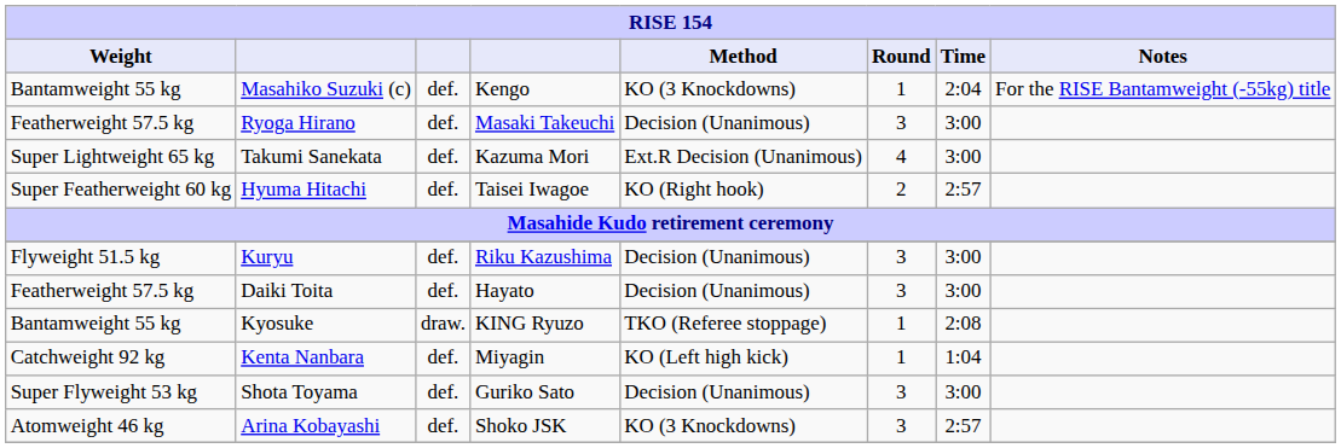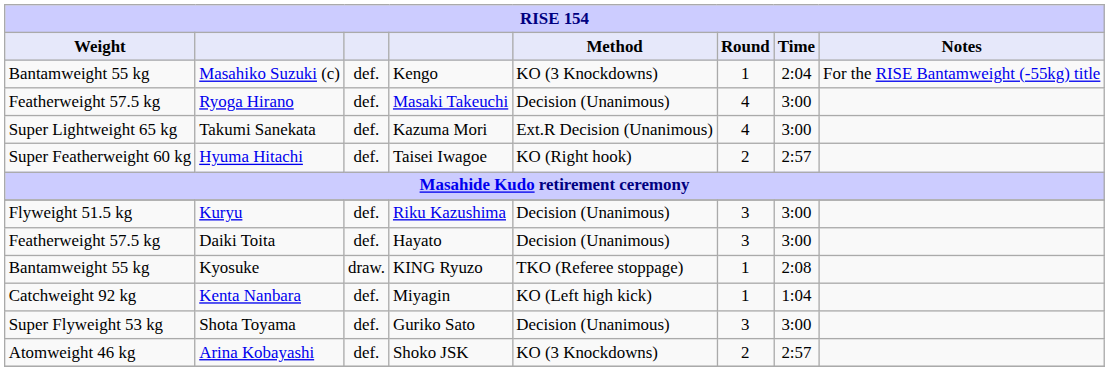 <table class="wikitable" style="font-size: 80%;">
 <tr>
 <th colspan="8" style="background-color: #ccf; color: #000080; text-align: center;"><strong>RISE 154</strong></th>
 </tr>
 <tr>
 <th colspan="1" style="background-color: #E6E8FA; color: #000000; text-align: center;">Weight</th>
 <th colspan="1" style="background-color: #E6E8FA; color: #000000; text-align: center;"></th>
 <th colspan="1" style="background-color: #E6E8FA; color: #000000; text-align: center;"></th>
 <th colspan="1" style="background-color: #E6E8FA; color: #000000; text-align: center;"></th>
 <th colspan="1" style="background-color: #E6E8FA; color: #000000; text-align: center;">Method</th>
 <th colspan="1" style="background-color: #E6E8FA; color: #000000; text-align: center;">Round</th>
 <th colspan="1" style="background-color: #E6E8FA; color: #000000; text-align: center;">Time</th>
 <th colspan="1" style="background-color: #E6E8FA; color: #000000; text-align: center;">Notes</th>
 </tr>
 <tr>
 <td>Bantamweight 55 kg</td>
 <td> <a href='#'>Masahiko Suzuki</a> (c)</td>
 <td align=center>def.</td>
 <td> Kengo</td>
 <td>KO (3 Knockdowns)</td>
 <td align=center>1</td>
 <td align=center>2:04</td>
 <td>For the <a href='#'>RISE Bantamweight (-55kg) title</a></td>
 </tr>
 <tr>
 <td>Featherweight 57.5 kg</td>
 <td> <a href='#'>Ryoga Hirano</a></td>
 <td align=center>def.</td>
 <td> <a href='#'>Masaki Takeuchi</a></td>
 <td>Decision (Unanimous)</td>
-<td align=center>3</td>
+<td align=center>4</td>
 <td align=center>3:00</td>
 <td></td>
 </tr>
 <tr>
 <td>Super Lightweight 65 kg</td>
 <td> Takumi Sanekata</td>
 <td align=center>def.</td>
 <td> Kazuma Mori</td>
 <td>Ext.R Decision (Unanimous)</td>
 <td align=center>4</td>
 <td align=center>3:00</td>
 <td></td>
 </tr>
 <tr>
 <td>Super Featherweight 60 kg</td>
 <td> <a href='#'>Hyuma Hitachi</a></td>
 <td align=center>def.</td>
 <td> Taisei Iwagoe</td>
 <td>KO (Right hook)</td>
 <td align=center>2</td>
 <td align=center>2:57</td>
 <td></td>
 </tr>
 <tr>
 <th colspan="8" style="background-color: #ccf; color: #000080; text-align: center;"><strong><a href='#'>Masahide Kudo</a> retirement ceremony</strong></th>
 </tr>
 <tr>
 </tr>
 <tr>
 <td>Flyweight 51.5 kg</td>
 <td> <a href='#'>Kuryu</a></td>
 <td align=center>def.</td>
 <td> <a href='#'>Riku Kazushima</a></td>
 <td>Decision (Unanimous)</td>
 <td align=center>3</td>
 <td align=center>3:00</td>
 <td></td>
 </tr>
 <tr>
 <td>Featherweight 57.5 kg</td>
 <td> Daiki Toita</td>
 <td align=center>def.</td>
 <td> Hayato</td>
 <td>Decision (Unanimous)</td>
 <td align=center>3</td>
 <td align=center>3:00</td>
 <td></td>
 </tr>
 <tr>
 <td>Bantamweight 55 kg</td>
 <td> Kyosuke</td>
 <td align=center>draw.</td>
 <td> KING Ryuzo</td>
 <td>TKO (Referee stoppage)</td>
 <td align=center>1</td>
 <td align=center>2:08</td>
 <td></td>
 </tr>
 <tr>
 <td>Catchweight 92 kg</td>
 <td> <a href='#'>Kenta Nanbara</a></td>
 <td align=center>def.</td>
 <td> Miyagin</td>
 <td>KO (Left high kick)</td>
 <td align=center>1</td>
 <td align=center>1:04</td>
 <td></td>
 </tr>
 <tr>
 <td>Super Flyweight 53 kg</td>
 <td> Shota Toyama</td>
 <td align=center>def.</td>
 <td> Guriko Sato</td>
 <td>Decision (Unanimous)</td>
 <td align=center>3</td>
 <td align=center>3:00</td>
 <td></td>
 </tr>
 <tr>
 <td>Atomweight 46 kg</td>
 <td> <a href='#'>Arina Kobayashi</a></td>
 <td align=center>def.</td>
 <td> Shoko JSK</td>
 <td>KO (3 Knockdowns)</td>
-<td align=center>3</td>
+<td align=center>2</td>
 <td align=center>2:57</td>
 <td></td>
 </tr>
 <tr>
 </tr>
 </table>
